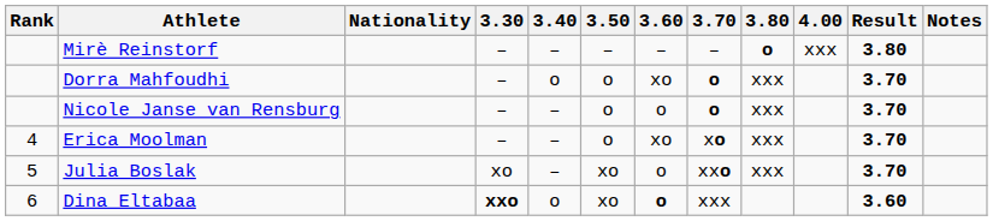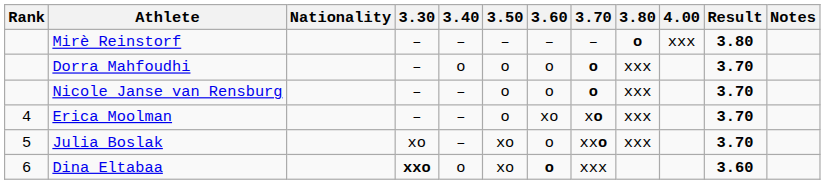 <table class="wikitable sortable" style="text-align:center">
 <tr>
 <th>Rank</th>
 <th>Athlete</th>
 <th>Nationality</th>
 <th>3.30</th>
 <th>3.40</th>
 <th>3.50</th>
 <th>3.60</th>
 <th>3.70</th>
 <th>3.80</th>
 <th>4.00</th>
 <th>Result</th>
 <th>Notes</th>
 </tr>
 <tr>
 <td></td>
 <td align="left"><a href='#'>Mirè Reinstorf</a></td>
 <td align=left></td>
 <td>–</td>
 <td>–</td>
 <td>–</td>
 <td>–</td>
 <td>–</td>
 <td><strong>o</strong></td>
 <td>xxx</td>
 <td><strong>3.80</strong></td>
 <td></td>
 </tr>
 <tr>
 <td></td>
 <td align="left"><a href='#'>Dorra Mahfoudhi</a></td>
 <td align=left></td>
 <td>–</td>
 <td>o</td>
 <td>o</td>
-<td>xo</td>
+<td>o</td>
 <td><strong>o</strong></td>
 <td>xxx</td>
 <td></td>
 <td><strong>3.70</strong></td>
 <td></td>
 </tr>
 <tr>
 <td></td>
 <td align="left"><a href='#'>Nicole Janse van Rensburg</a></td>
 <td align=left></td>
 <td>–</td>
 <td>–</td>
 <td>o</td>
 <td>o</td>
 <td><strong>o</strong></td>
 <td>xxx</td>
 <td></td>
 <td><strong>3.70</strong></td>
 <td></td>
 </tr>
 <tr>
 <td>4</td>
 <td align="left"><a href='#'>Erica Moolman</a></td>
 <td align=left></td>
 <td>–</td>
 <td>–</td>
 <td>o</td>
 <td>xo</td>
 <td>x<strong>o</strong></td>
 <td>xxx</td>
 <td></td>
 <td><strong>3.70</strong></td>
 <td></td>
 </tr>
 <tr>
 <td>5</td>
 <td align="left"><a href='#'>Julia Boslak</a></td>
 <td align=left></td>
 <td>xo</td>
 <td>–</td>
 <td>xo</td>
 <td>o</td>
 <td>xx<strong>o</strong></td>
 <td>xxx</td>
 <td></td>
 <td><strong>3.70</strong></td>
 <td></td>
 </tr>
 <tr>
 <td>6</td>
 <td align="left"><a href='#'>Dina Eltabaa</a></td>
 <td align=left></td>
 <td><strong>xxo</strong></td>
 <td>o</td>
 <td>xo</td>
 <td><strong>o</strong></td>
 <td>xxx</td>
 <td></td>
 <td></td>
 <td><strong>3.60</strong></td>
 <td></td>
 </tr>
 </table>
